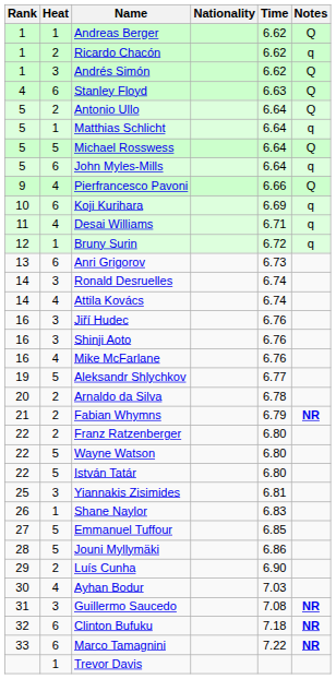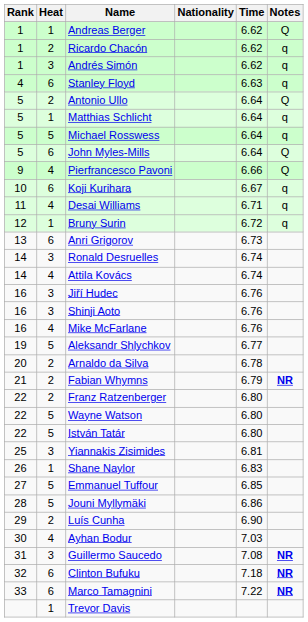 <table class="wikitable sortable" style="text-align:center">
 <tr>
 <th>Rank</th>
 <th>Heat</th>
 <th>Name</th>
 <th>Nationality</th>
 <th>Time</th>
 <th>Notes</th>
 </tr>
 <tr bgcolor=ccffcc>
 <td>1</td>
 <td>1</td>
 <td align="left"><a href='#'>Andreas Berger</a></td>
 <td align=left></td>
 <td>6.62</td>
 <td>Q</td>
 </tr>
 <tr bgcolor=ccffcc>
 <td>1</td>
 <td>2</td>
 <td align="left"><a href='#'>Ricardo Chacón</a></td>
 <td align=left></td>
 <td>6.62</td>
 <td>q</td>
 </tr>
 <tr bgcolor=ccffcc>
 <td>1</td>
 <td>3</td>
 <td align="left"><a href='#'>Andrés Simón</a></td>
 <td align=left></td>
 <td>6.62</td>
-<td>Q</td>
+<td>q</td>
 </tr>
 <tr bgcolor=ccffcc>
 <td>4</td>
 <td>6</td>
 <td align="left"><a href='#'>Stanley Floyd</a></td>
 <td align=left></td>
 <td>6.63</td>
-<td>Q</td>
+<td>q</td>
 </tr>
 <tr bgcolor=ddffdd>
 <td>5</td>
 <td>2</td>
 <td align="left"><a href='#'>Antonio Ullo</a></td>
 <td align=left></td>
 <td>6.64</td>
 <td>Q</td>
 </tr>
 <tr bgcolor=ddffdd>
 <td>5</td>
 <td>1</td>
 <td align="left"><a href='#'>Matthias Schlicht</a></td>
 <td align=left></td>
 <td>6.64</td>
 <td>q</td>
 </tr>
 <tr bgcolor=ccffcc>
 <td>5</td>
 <td>5</td>
 <td align="left"><a href='#'>Michael Rosswess</a></td>
 <td align=left></td>
 <td>6.64</td>
-<td>Q</td>
+<td>q</td>
 </tr>
 <tr bgcolor=ddffdd>
 <td>5</td>
 <td>6</td>
 <td align="left"><a href='#'>John Myles-Mills</a></td>
 <td align=left></td>
 <td>6.64</td>
-<td>q</td>
+<td>Q</td>
 </tr>
 <tr bgcolor=ccffcc>
 <td>9</td>
 <td>4</td>
 <td align="left"><a href='#'>Pierfrancesco Pavoni</a></td>
 <td align=left></td>
 <td>6.66</td>
 <td>Q</td>
 </tr>
 <tr bgcolor=ddffdd>
 <td>10</td>
 <td>6</td>
 <td align="left"><a href='#'>Koji Kurihara</a></td>
 <td align=left></td>
-<td>6.69</td>
+<td>6.67</td>
 <td>q</td>
 </tr>
 <tr bgcolor=ddffdd>
 <td>11</td>
 <td>4</td>
 <td align="left"><a href='#'>Desai Williams</a></td>
 <td align=left></td>
 <td>6.71</td>
 <td>q</td>
 </tr>
 <tr bgcolor=ddffdd>
 <td>12</td>
 <td>1</td>
 <td align="left"><a href='#'>Bruny Surin</a></td>
 <td align=left></td>
 <td>6.72</td>
 <td>q</td>
 </tr>
 <tr>
 <td>13</td>
 <td>6</td>
 <td align="left"><a href='#'>Anri Grigorov</a></td>
 <td align=left></td>
 <td>6.73</td>
 <td></td>
 </tr>
 <tr>
 <td>14</td>
 <td>3</td>
 <td align="left"><a href='#'>Ronald Desruelles</a></td>
 <td align=left></td>
 <td>6.74</td>
 <td></td>
 </tr>
 <tr>
 <td>14</td>
 <td>4</td>
 <td align="left"><a href='#'>Attila Kovács</a></td>
 <td align=left></td>
 <td>6.74</td>
 <td></td>
 </tr>
 <tr>
 <td>16</td>
 <td>3</td>
 <td align="left"><a href='#'>Jiří Hudec</a></td>
 <td align=left></td>
 <td>6.76</td>
 <td></td>
 </tr>
 <tr>
 <td>16</td>
 <td>3</td>
 <td align="left"><a href='#'>Shinji Aoto</a></td>
 <td align=left></td>
 <td>6.76</td>
 <td></td>
 </tr>
 <tr>
 <td>16</td>
 <td>4</td>
 <td align="left"><a href='#'>Mike McFarlane</a></td>
 <td align=left></td>
 <td>6.76</td>
 <td></td>
 </tr>
 <tr>
 <td>19</td>
 <td>5</td>
 <td align="left"><a href='#'>Aleksandr Shlychkov</a></td>
 <td align=left></td>
 <td>6.77</td>
 <td></td>
 </tr>
 <tr>
 <td>20</td>
 <td>2</td>
 <td align="left"><a href='#'>Arnaldo da Silva</a></td>
 <td align=left></td>
 <td>6.78</td>
 <td></td>
 </tr>
 <tr>
 <td>21</td>
 <td>2</td>
 <td align="left"><a href='#'>Fabian Whymns</a></td>
 <td align=left></td>
 <td>6.79</td>
 <td><strong><a href='#'>NR</a></strong></td>
 </tr>
 <tr>
 <td>22</td>
 <td>2</td>
 <td align="left"><a href='#'>Franz Ratzenberger</a></td>
 <td align=left></td>
 <td>6.80</td>
 <td></td>
 </tr>
 <tr>
 <td>22</td>
 <td>5</td>
 <td align="left"><a href='#'>Wayne Watson</a></td>
 <td align=left></td>
 <td>6.80</td>
 <td></td>
 </tr>
 <tr>
 <td>22</td>
 <td>5</td>
 <td align="left"><a href='#'>István Tatár</a></td>
 <td align=left></td>
 <td>6.80</td>
 <td></td>
 </tr>
 <tr>
 <td>25</td>
 <td>3</td>
 <td align="left"><a href='#'>Yiannakis Zisimides</a></td>
 <td align=left></td>
 <td>6.81</td>
 <td></td>
 </tr>
 <tr>
 <td>26</td>
 <td>1</td>
 <td align="left"><a href='#'>Shane Naylor</a></td>
 <td align=left></td>
 <td>6.83</td>
 <td></td>
 </tr>
 <tr>
 <td>27</td>
 <td>5</td>
 <td align="left"><a href='#'>Emmanuel Tuffour</a></td>
 <td align=left></td>
 <td>6.85</td>
 <td></td>
 </tr>
 <tr>
 <td>28</td>
 <td>5</td>
 <td align="left"><a href='#'>Jouni Myllymäki</a></td>
 <td align=left></td>
 <td>6.86</td>
 <td></td>
 </tr>
 <tr>
 <td>29</td>
 <td>2</td>
 <td align="left"><a href='#'>Luís Cunha</a></td>
 <td align=left></td>
 <td>6.90</td>
 <td></td>
 </tr>
 <tr>
 <td>30</td>
 <td>4</td>
 <td align="left"><a href='#'>Ayhan Bodur</a></td>
 <td align=left></td>
 <td>7.03</td>
 <td></td>
 </tr>
 <tr>
 <td>31</td>
 <td>3</td>
 <td align="left"><a href='#'>Guillermo Saucedo</a></td>
 <td align=left></td>
 <td>7.08</td>
 <td><strong><a href='#'>NR</a></strong></td>
 </tr>
 <tr>
 <td>32</td>
 <td>6</td>
 <td align="left"><a href='#'>Clinton Bufuku</a></td>
 <td align=left></td>
 <td>7.18</td>
 <td><strong><a href='#'>NR</a></strong></td>
 </tr>
 <tr>
 <td>33</td>
 <td>6</td>
 <td align="left"><a href='#'>Marco Tamagnini</a></td>
 <td align=left></td>
 <td>7.22</td>
 <td><strong><a href='#'>NR</a></strong></td>
 </tr>
 <tr>
 <td></td>
 <td>1</td>
 <td align="left"><a href='#'>Trevor Davis</a></td>
 <td align=left></td>
 <td></td>
 <td></td>
 </tr>
 </table>
